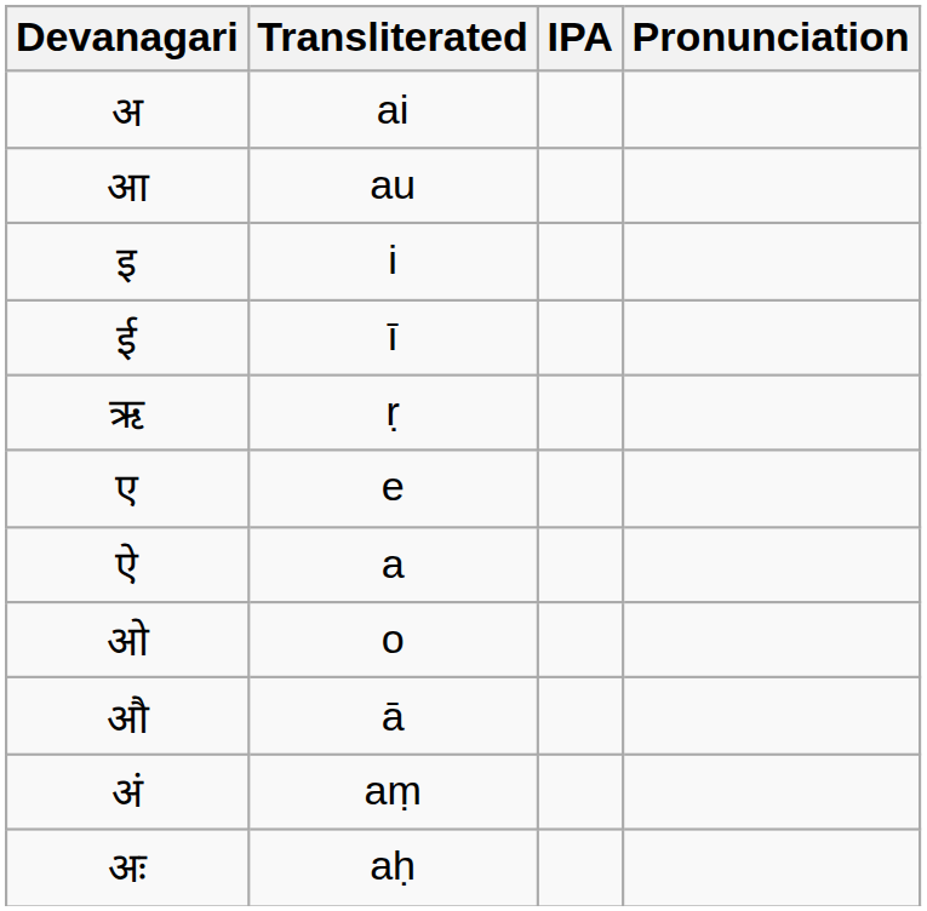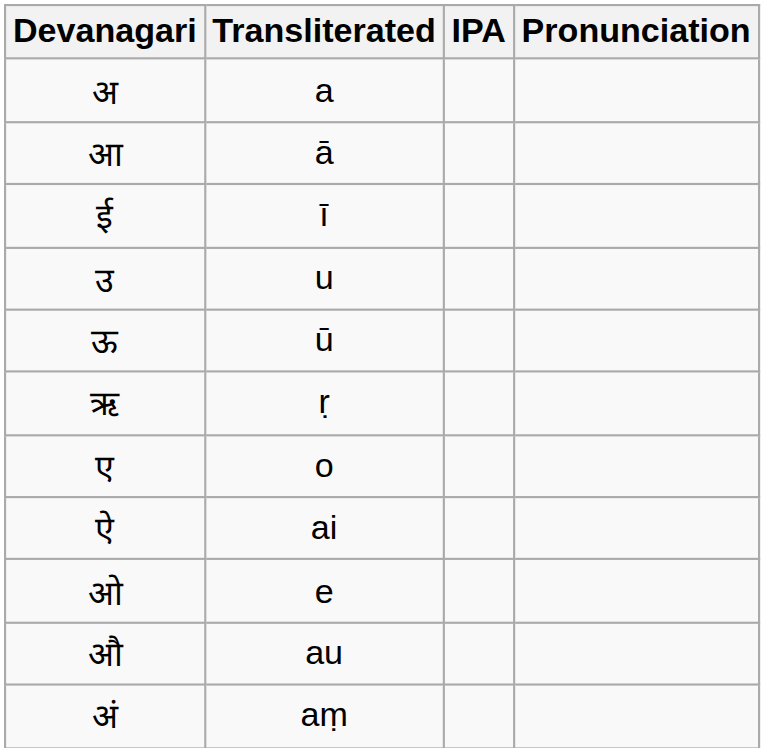 <table class="wikitable" style="text-align: center;">
 <tr>
 <th>Devanagari</th>
 <th>Transliterated</th>
 <th>IPA</th>
 <th>Pronunciation</th>
 </tr>
 <tr>
 <td>अ</td>
-<td>ai</td>
+<td>a</td>
 <td></td>
 <td></td>
 </tr>
 <tr>
 <td>आ</td>
-<td>au</td>
-<td></td>
-<td></td>
-</tr>
-<tr>
-<td>इ</td>
-<td>i</td>
+<td>ā</td>
 <td></td>
 <td></td>
 </tr>
 <tr>
 <td>ई</td>
 <td>ī</td>
+<td></td>
+<td></td>
+</tr>
+<tr>
+<td>उ</td>
+<td>u</td>
+<td></td>
+<td></td>
+</tr>
+<tr>
+<td>ऊ</td>
+<td>ū</td>
 <td></td>
 <td></td>
 </tr>
 <tr>
 <td>ऋ</td>
 <td>ṛ</td>
 <td></td>
 <td></td>
 </tr>
 <tr>
 <td>ए</td>
+<td>o</td>
+<td></td>
+<td></td>
+</tr>
+<tr>
+<td>ऐ</td>
+<td>ai</td>
+<td></td>
+<td></td>
+</tr>
+<tr>
+<td>ओ</td>
 <td>e</td>
 <td></td>
 <td></td>
 </tr>
 <tr>
-<td>ऐ</td>
-<td>a</td>
-<td></td>
-<td></td>
-</tr>
-<tr>
-<td>ओ</td>
-<td>o</td>
-<td></td>
-<td></td>
-</tr>
-<tr>
 <td>औ</td>
-<td>ā</td>
+<td>au</td>
 <td></td>
 <td></td>
 </tr>
 <tr>
 <td>अं</td>
 <td>aṃ</td>
 <td></td>
 <td></td>
 </tr>
-<tr>
-<td>अः</td>
-<td>aḥ</td>
-<td></td>
-<td></td>
-</tr>
 </table>
